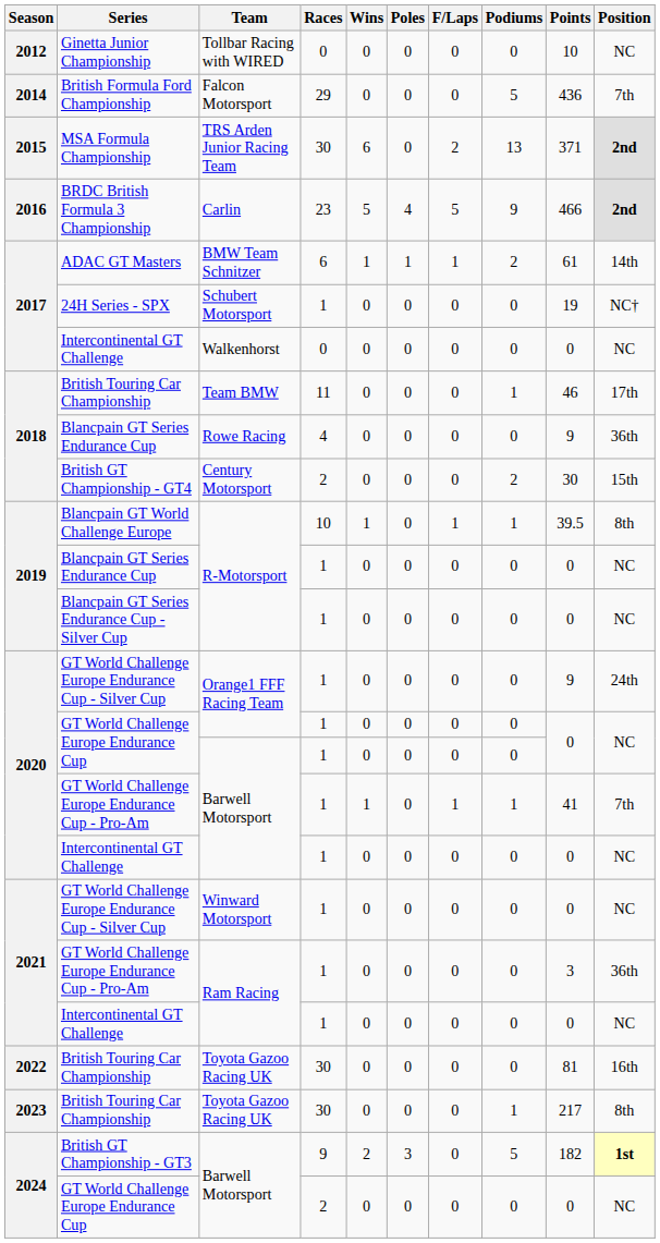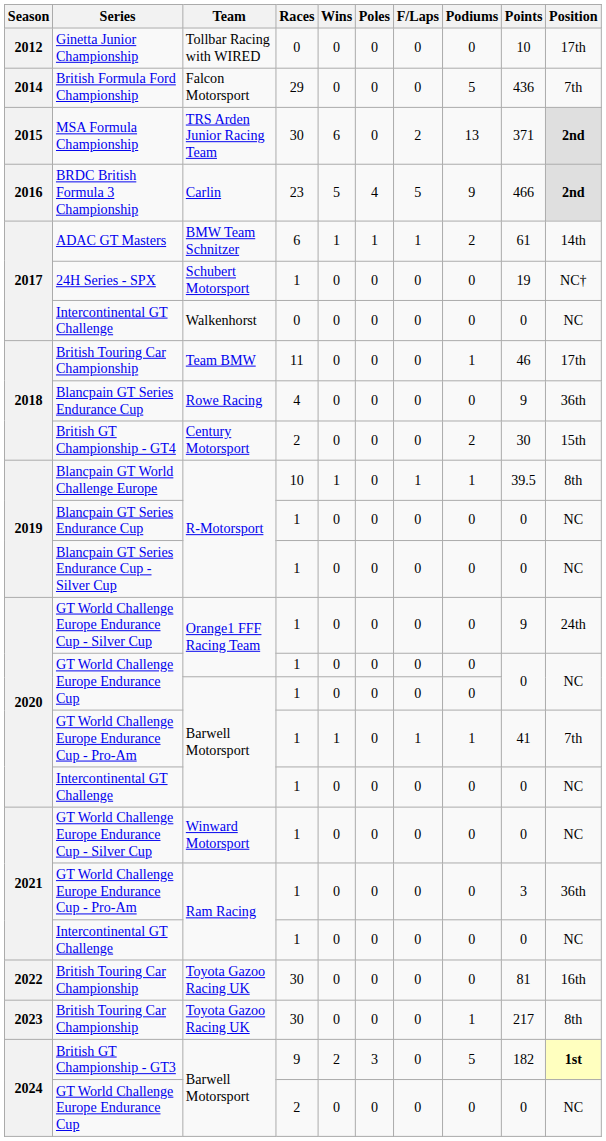 <table class="wikitable" style="font-size: 90%; text-align:center">
 <tr>
 <th>Season</th>
 <th>Series</th>
 <th>Team</th>
 <th>Races</th>
 <th>Wins</th>
 <th>Poles</th>
 <th>F/Laps</th>
 <th>Podiums</th>
 <th>Points</th>
 <th>Position</th>
 </tr>
 <tr>
 <th>2012</th>
 <td align=left><a href='#'>Ginetta Junior Championship</a></td>
 <td align=left>Tollbar Racing with WIRED</td>
 <td>0</td>
 <td>0</td>
 <td>0</td>
 <td>0</td>
 <td>0</td>
 <td>10</td>
-<td>NC</td>
+<td>17th</td>
 </tr>
 <tr>
 <th>2014</th>
 <td align=left><a href='#'>British Formula Ford Championship</a></td>
 <td align=left>Falcon Motorsport</td>
 <td>29</td>
 <td>0</td>
 <td>0</td>
 <td>0</td>
 <td>5</td>
 <td>436</td>
 <td>7th</td>
 </tr>
 <tr>
 <th>2015</th>
 <td align=left><a href='#'>MSA Formula Championship</a></td>
 <td align=left><a href='#'>TRS Arden Junior Racing Team</a></td>
 <td>30</td>
 <td>6</td>
 <td>0</td>
 <td>2</td>
 <td>13</td>
 <td>371</td>
 <td style="background:#DFDFDF;"><strong>2nd</strong></td>
 </tr>
 <tr>
 <th>2016</th>
 <td align=left><a href='#'>BRDC British Formula 3 Championship</a></td>
 <td align=left><a href='#'>Carlin</a></td>
 <td>23</td>
 <td>5</td>
 <td>4</td>
 <td>5</td>
 <td>9</td>
 <td>466</td>
 <td style="background:#DFDFDF;"><strong>2nd</strong></td>
 </tr>
 <tr>
 <th rowspan=3>2017</th>
 <td align=left><a href='#'>ADAC GT Masters</a></td>
 <td align=left><a href='#'>BMW Team Schnitzer</a></td>
 <td>6</td>
 <td>1</td>
 <td>1</td>
 <td>1</td>
 <td>2</td>
 <td>61</td>
 <td>14th</td>
 </tr>
 <tr>
 <td align=left><a href='#'>24H Series - SPX</a></td>
 <td align=left><a href='#'>Schubert Motorsport</a></td>
 <td>1</td>
 <td>0</td>
 <td>0</td>
 <td>0</td>
 <td>0</td>
 <td>19</td>
 <td>NC†</td>
 </tr>
 <tr>
 <td align=left><a href='#'>Intercontinental GT Challenge</a></td>
 <td align=left>Walkenhorst</td>
 <td>0</td>
 <td>0</td>
 <td>0</td>
 <td>0</td>
 <td>0</td>
 <td>0</td>
 <td>NC</td>
 </tr>
 <tr>
 <th rowspan=3>2018</th>
 <td align=left><a href='#'>British Touring Car Championship</a></td>
 <td align=left><a href='#'>Team BMW</a></td>
 <td>11</td>
 <td>0</td>
 <td>0</td>
 <td>0</td>
 <td>1</td>
 <td>46</td>
 <td>17th</td>
 </tr>
 <tr>
 <td align=left><a href='#'>Blancpain GT Series Endurance Cup</a></td>
 <td align=left><a href='#'>Rowe Racing</a></td>
 <td>4</td>
 <td>0</td>
 <td>0</td>
 <td>0</td>
 <td>0</td>
 <td>9</td>
 <td>36th</td>
 </tr>
 <tr>
 <td align=left><a href='#'>British GT Championship - GT4</a></td>
 <td align=left><a href='#'>Century Motorsport</a></td>
 <td>2</td>
 <td>0</td>
 <td>0</td>
 <td>0</td>
 <td>2</td>
 <td>30</td>
 <td>15th</td>
 </tr>
 <tr>
 <th rowspan=3>2019</th>
 <td align=left><a href='#'>Blancpain GT World Challenge Europe</a></td>
 <td align=left rowspan=3><a href='#'>R-Motorsport</a></td>
 <td>10</td>
 <td>1</td>
 <td>0</td>
 <td>1</td>
 <td>1</td>
 <td>39.5</td>
 <td>8th</td>
 </tr>
 <tr>
 <td align=left><a href='#'>Blancpain GT Series Endurance Cup</a></td>
 <td>1</td>
 <td>0</td>
 <td>0</td>
 <td>0</td>
 <td>0</td>
 <td>0</td>
 <td>NC</td>
 </tr>
 <tr>
 <td align=left><a href='#'>Blancpain GT Series Endurance Cup - Silver Cup</a></td>
 <td>1</td>
 <td>0</td>
 <td>0</td>
 <td>0</td>
 <td>0</td>
 <td>0</td>
 <td>NC</td>
 </tr>
 <tr>
 <th rowspan=5>2020</th>
 <td align=left><a href='#'>GT World Challenge Europe Endurance Cup - Silver Cup</a></td>
 <td align=left rowspan=2><a href='#'>Orange1 FFF Racing Team</a></td>
 <td>1</td>
 <td>0</td>
 <td>0</td>
 <td>0</td>
 <td>0</td>
 <td>9</td>
 <td>24th</td>
 </tr>
 <tr>
 <td align=left rowspan=2><a href='#'>GT World Challenge Europe Endurance Cup</a></td>
 <td>1</td>
 <td>0</td>
 <td>0</td>
 <td>0</td>
 <td>0</td>
 <td rowspan=2>0</td>
 <td rowspan=2>NC</td>
 </tr>
 <tr>
 <td rowspan="3" align="left">Barwell Motorsport</td>
 <td>1</td>
 <td>0</td>
 <td>0</td>
 <td>0</td>
 <td>0</td>
 </tr>
 <tr>
 <td align=left><a href='#'>GT World Challenge Europe Endurance Cup - Pro-Am</a></td>
 <td>1</td>
 <td>1</td>
 <td>0</td>
 <td>1</td>
 <td>1</td>
 <td>41</td>
 <td>7th</td>
 </tr>
 <tr>
 <td align=left><a href='#'>Intercontinental GT Challenge</a></td>
 <td>1</td>
 <td>0</td>
 <td>0</td>
 <td>0</td>
 <td>0</td>
 <td>0</td>
 <td>NC</td>
 </tr>
 <tr>
 <th rowspan="3">2021</th>
 <td align=left><a href='#'>GT World Challenge Europe Endurance Cup - Silver Cup</a></td>
 <td align=left><a href='#'>Winward Motorsport</a></td>
 <td>1</td>
 <td>0</td>
 <td>0</td>
 <td>0</td>
 <td>0</td>
 <td>0</td>
 <td>NC</td>
 </tr>
 <tr>
 <td align=left><a href='#'>GT World Challenge Europe Endurance Cup - Pro-Am</a></td>
 <td rowspan="2" align=left><a href='#'>Ram Racing</a></td>
 <td>1</td>
 <td>0</td>
 <td>0</td>
 <td>0</td>
 <td>0</td>
 <td>3</td>
 <td>36th</td>
 </tr>
 <tr>
 <td align=left><a href='#'>Intercontinental GT Challenge</a></td>
 <td>1</td>
 <td>0</td>
 <td>0</td>
 <td>0</td>
 <td>0</td>
 <td>0</td>
 <td>NC</td>
 </tr>
 <tr>
 <th>2022</th>
 <td align=left><a href='#'>British Touring Car Championship</a></td>
 <td align=left><a href='#'>Toyota Gazoo Racing UK</a></td>
 <td>30</td>
 <td>0</td>
 <td>0</td>
 <td>0</td>
 <td>0</td>
 <td>81</td>
 <td>16th</td>
 </tr>
 <tr>
 <th>2023</th>
 <td align=left><a href='#'>British Touring Car Championship</a></td>
 <td align=left><a href='#'>Toyota Gazoo Racing UK</a></td>
 <td>30</td>
 <td>0</td>
 <td>0</td>
 <td>0</td>
 <td>1</td>
 <td>217</td>
 <td>8th</td>
 </tr>
 <tr>
 <th rowspan="2">2024</th>
 <td align=left><a href='#'>British GT Championship - GT3</a></td>
 <td rowspan="2" align="left">Barwell Motorsport</td>
 <td>9</td>
 <td>2</td>
 <td>3</td>
 <td>0</td>
 <td>5</td>
 <td>182</td>
 <td style="background:#FFFFBF;"><strong>1st</strong></td>
 </tr>
 <tr>
 <td align=left><a href='#'>GT World Challenge Europe Endurance Cup</a></td>
 <td>2</td>
 <td>0</td>
 <td>0</td>
 <td>0</td>
 <td>0</td>
 <td>0</td>
 <td>NC</td>
 </tr>
 </table>
